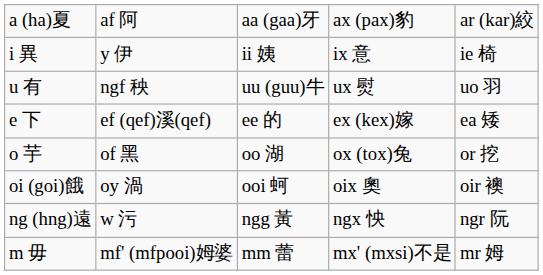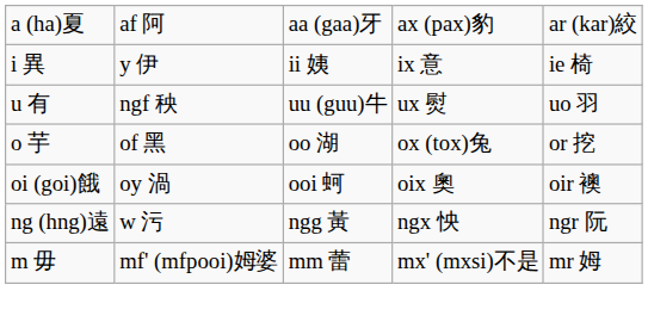 <table class="wikitable">
 <tr>
 <td>a (ha)夏</td>
 <td>af 阿</td>
 <td>aa (gaa)牙</td>
 <td>ax (pax)豹</td>
 <td>ar (kar)絞</td>
 </tr>
 <tr>
 <td>i 異</td>
 <td>y 伊</td>
 <td>ii 姨</td>
 <td>ix 意</td>
 <td>ie 椅</td>
 </tr>
 <tr>
 <td>u 有</td>
 <td>ngf 秧</td>
 <td>uu (guu)牛</td>
 <td>ux 熨</td>
 <td>uo 羽</td>
-</tr>
-<tr>
-<td>e 下</td>
-<td>ef (qef)溪(qef)</td>
-<td>ee 的</td>
-<td>ex (kex)嫁</td>
-<td>ea 矮</td>
 </tr>
 <tr>
 <td>o 芋</td>
 <td>of 黑</td>
 <td>oo 湖</td>
 <td>ox (tox)兔</td>
 <td>or 挖</td>
 </tr>
 <tr>
 <td>oi (goi)餓</td>
 <td>oy 渦</td>
 <td>ooi 蚵</td>
 <td>oix 奧</td>
 <td>oir 襖</td>
 </tr>
 <tr>
 <td>ng (hng)遠</td>
 <td>w 污</td>
 <td>ngg 黃</td>
 <td>ngx 怏</td>
 <td>ngr 阮</td>
 </tr>
 <tr>
 <td>m 毋</td>
 <td>mf' (mfpooi)姆婆</td>
 <td>mm 蕾</td>
 <td>mx' (mxsi)不是</td>
 <td>mr 姆</td>
 </tr>
 </table>
